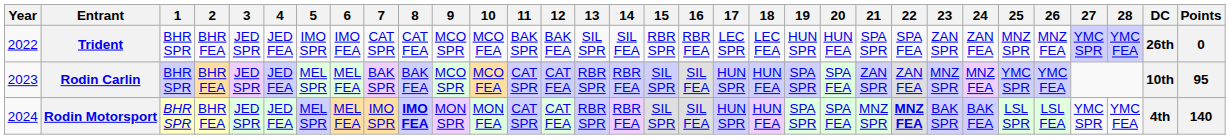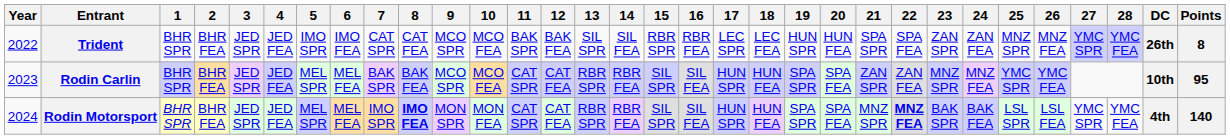 <table class="wikitable" style="text-align:center; font-size:85%">
 <tr>
 <th>Year</th>
 <th>Entrant</th>
 <th>1</th>
 <th>2</th>
 <th>3</th>
 <th>4</th>
 <th>5</th>
 <th>6</th>
 <th>7</th>
 <th>8</th>
 <th>9</th>
 <th>10</th>
 <th>11</th>
 <th>12</th>
 <th>13</th>
 <th>14</th>
 <th>15</th>
 <th>16</th>
 <th>17</th>
 <th>18</th>
 <th>19</th>
 <th>20</th>
 <th>21</th>
 <th>22</th>
 <th>23</th>
 <th>24</th>
 <th>25</th>
 <th>26</th>
 <th>27</th>
 <th>28</th>
 <th>DC</th>
 <th>Points</th>
 </tr>
 <tr>
 <td><a href='#'>2022</a></td>
 <th nowrap><a href='#'>Trident</a></th>
 <td><a href='#'>BHR<br>SPR</a></td>
 <td><a href='#'>BHR<br>FEA</a></td>
 <td><a href='#'>JED<br>SPR</a></td>
 <td><a href='#'>JED<br>FEA</a></td>
 <td><a href='#'>IMO<br>SPR</a></td>
 <td><a href='#'>IMO<br>FEA</a></td>
 <td><a href='#'>CAT<br>SPR</a></td>
 <td><a href='#'>CAT<br>FEA</a></td>
 <td><a href='#'>MCO<br>SPR</a></td>
 <td><a href='#'>MCO<br>FEA</a></td>
 <td><a href='#'>BAK<br>SPR</a></td>
 <td><a href='#'>BAK<br>FEA</a></td>
 <td><a href='#'>SIL<br>SPR</a></td>
 <td><a href='#'>SIL<br>FEA</a></td>
 <td><a href='#'>RBR<br>SPR</a></td>
 <td><a href='#'>RBR<br>FEA</a></td>
 <td><a href='#'>LEC<br>SPR</a></td>
 <td><a href='#'>LEC<br>FEA</a></td>
 <td><a href='#'>HUN<br>SPR</a></td>
 <td><a href='#'>HUN<br>FEA</a></td>
 <td><a href='#'>SPA<br>SPR</a></td>
 <td><a href='#'>SPA<br>FEA</a></td>
 <td><a href='#'>ZAN<br>SPR</a></td>
 <td><a href='#'>ZAN<br>FEA</a></td>
 <td><a href='#'>MNZ<br>SPR</a></td>
 <td><a href='#'>MNZ<br>FEA</a></td>
 <td style="background:#CFCFFF;"><a href='#'>YMC<br>SPR</a><br></td>
 <td style="background:#CFCFFF;"><a href='#'>YMC<br>FEA</a><br></td>
 <th>26th</th>
-<th>0</th>
+<th>8</th>
 </tr>
 <tr>
 <td><a href='#'>2023</a></td>
 <th nowrap><a href='#'>Rodin Carlin</a></th>
 <td style="background:#CFCFFF;"><a href='#'>BHR<br>SPR</a><br></td>
 <td style="background:#FFDF9F;"><a href='#'>BHR<br>FEA</a><br></td>
 <td style="background:#EFCFFF;"><a href='#'>JED<br>SPR</a><br></td>
 <td style="background:#CFCFFF;"><a href='#'>JED<br>FEA</a><br></td>
 <td style="background:#DFFFDF;"><a href='#'>MEL<br>SPR</a><br></td>
 <td style="background:#DFFFDF;"><a href='#'>MEL<br>FEA</a><br></td>
 <td style="background:#EFCFFF;"><a href='#'>BAK<br>SPR</a><br></td>
 <td style="background:#CFCFFF;"><a href='#'>BAK<br>FEA</a><br></td>
 <td style="background:#DFFFDF;"><a href='#'>MCO<br>SPR</a><br></td>
 <td style="background:#FFDF9F;"><a href='#'>MCO<br>FEA</a><br></td>
 <td style="background:#CFCFFF;"><a href='#'>CAT<br>SPR</a><br></td>
 <td style="background:#CFCFFF;"><a href='#'>CAT<br>FEA</a><br></td>
 <td style="background:#CFCFFF;"><a href='#'>RBR<br>SPR</a><br></td>
 <td style="background:#CFCFFF;"><a href='#'>RBR<br>FEA</a><br></td>
 <td style="background:#CFCFFF;"><a href='#'>SIL<br>SPR</a><br></td>
 <td style="background:#DFDFDF;"><a href='#'>SIL<br>FEA</a><br></td>
 <td style="background:#CFCFFF;"><a href='#'>HUN<br>SPR</a><br></td>
 <td style="background:#CFCFFF;"><a href='#'>HUN<br>FEA</a><br></td>
 <td style="background:#CFCFFF;"><a href='#'>SPA<br>SPR</a><br></td>
 <td style="background:#DFFFDF;"><a href='#'>SPA<br>FEA</a><br></td>
 <td style="background:#CFCFFF;"><a href='#'>ZAN<br>SPR</a><br></td>
 <td style="background:#DFDFDF;"><a href='#'>ZAN<br>FEA</a><br></td>
 <td style="background:#CFCFFF;"><a href='#'>MNZ<br>SPR</a><br></td>
 <td style="background:#EFCFFF;"><a href='#'>MNZ<br>FEA</a><br></td>
 <td style="background:#CFCFFF;"><a href='#'>YMC<br>SPR</a><br></td>
 <td style="background:#CFCFFF;"><a href='#'>YMC<br>FEA</a><br></td>
 <td colspan=2></td>
 <th>10th</th>
 <th>95</th>
 </tr>
 <tr>
 <td><a href='#'>2024</a></td>
 <th nowrap><a href='#'>Rodin Motorsport</a></th>
 <td style="background:#FFFFBF;"><em><a href='#'>BHR<br>SPR</a></em><br></td>
 <td style="background:#FFFFBF;"><a href='#'>BHR<br>FEA</a><br></td>
 <td style="background:#DFFFDF;"><a href='#'>JED<br>SPR</a><br></td>
 <td style="background:#DFFFDF;"><a href='#'>JED<br>FEA</a><br></td>
 <td style="background:#CFCFFF;"><a href='#'>MEL<br>SPR</a><br></td>
 <td style="background:#FFDF9F;"><a href='#'>MEL<br>FEA</a><br></td>
 <td style="background:#FFDF9F;"><a href='#'>IMO<br>SPR</a><br></td>
 <td style="background:#CFCFFF;"><strong><a href='#'>IMO<br>FEA</a><br></strong></td>
 <td style="background:#EFCFFF;"><a href='#'>MON<br>SPR</a><br></td>
 <td style="background:#DFFFDF;"><a href='#'>MON<br>FEA</a><br></td>
 <td style="background:#CFCFFF;"><a href='#'>CAT<br>SPR</a><br></td>
 <td style="background:#DFFFDF;"><a href='#'>CAT<br>FEA</a><br></td>
 <td style="background:#CFCFFF;"><a href='#'>RBR<br>SPR</a><br></td>
 <td style="background:#EFCFFF;"><a href='#'>RBR<br>FEA</a><br></td>
 <td style="background:#DFDFDF;"><a href='#'>SIL<br>SPR</a><br></td>
 <td style="background:#DFDFDF;"><a href='#'>SIL<br>FEA</a><br></td>
 <td style="background:#CFCFFF;"><a href='#'>HUN<br>SPR</a><br></td>
 <td style="background:#EFCFFF;"><a href='#'>HUN<br>FEA</a><br></td>
 <td style="background:#DFFFDF;"><a href='#'>SPA<br>SPR</a><br></td>
 <td style="background:#DFFFDF;"><a href='#'>SPA<br>FEA</a><br></td>
 <td style="background:#DFFFDF;"><a href='#'>MNZ<br>SPR</a><br></td>
 <td style="background:#DFDFDF;"><strong><a href='#'>MNZ<br>FEA</a></strong><br></td>
 <td style="background:#CFCFFF;"><a href='#'>BAK<br>SPR</a><br></td>
 <td style="background:#CFCFFF;"><a href='#'>BAK<br>FEA</a><br></td>
 <td style="background:#DFFFDF;"><a href='#'>LSL<br>SPR</a><br></td>
 <td style="background:#DFFFDF;"><a href='#'>LSL<br>FEA</a><br></td>
 <td><a href='#'>YMC<br>SPR</a><br></td>
 <td><a href='#'>YMC<br>FEA</a><br></td>
 <th>4th</th>
 <th>140</th>
 </tr>
 </table>
